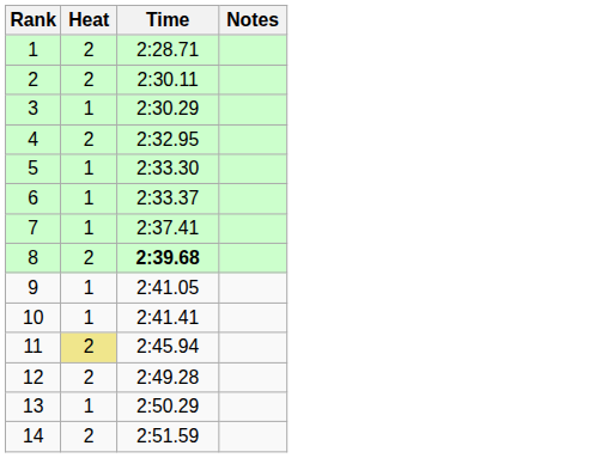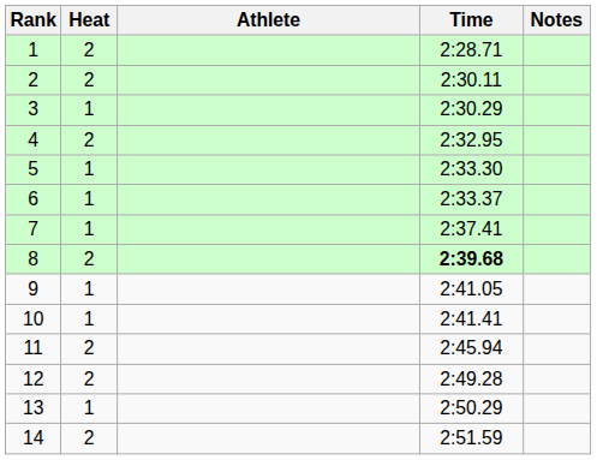 <table class="wikitable" style="text-align:center">
 <tr>
 <th width=40>Rank</th>
 <th width=40>Heat</th>
+<th width=250>Athlete</th>
 <th width=80>Time</th>
 <th width=50>Notes</th>
 </tr>
 <tr bgcolor="ccffcc">
 <td>1</td>
 <td>2</td>
+<td align=left></td>
 <td>2:28.71</td>
 <td></td>
 </tr>
 <tr bgcolor="ccffcc">
 <td>2</td>
 <td>2</td>
+<td align=left></td>
 <td>2:30.11</td>
 <td></td>
 </tr>
 <tr bgcolor="ccffcc">
 <td>3</td>
 <td>1</td>
+<td align=left></td>
 <td>2:30.29</td>
 <td></td>
 </tr>
 <tr bgcolor="ccffcc">
 <td>4</td>
 <td>2</td>
+<td align=left></td>
 <td>2:32.95</td>
 <td></td>
 </tr>
 <tr bgcolor="ccffcc">
 <td>5</td>
 <td>1</td>
+<td align=left></td>
 <td>2:33.30</td>
 <td></td>
 </tr>
 <tr bgcolor="ccffcc">
 <td>6</td>
 <td>1</td>
+<td align=left></td>
 <td>2:33.37</td>
 <td></td>
 </tr>
 <tr bgcolor="ccffcc">
 <td>7</td>
 <td>1</td>
+<td align=left></td>
 <td>2:37.41</td>
 <td></td>
 </tr>
 <tr bgcolor="ccffcc">
 <td>8</td>
 <td>2</td>
+<td align=left></td>
 <td><strong>2:39.68</strong></td>
 <td></td>
 </tr>
 <tr>
 <td>9</td>
 <td>1</td>
+<td align=left></td>
 <td>2:41.05</td>
 <td></td>
 </tr>
 <tr>
 <td>10</td>
 <td>1</td>
+<td align=left></td>
 <td>2:41.41</td>
 <td></td>
 </tr>
 <tr>
 <td>11</td>
-<td style="background: khaki;">2</td>
+<td>2</td>
+<td align=left></td>
 <td>2:45.94</td>
 <td></td>
 </tr>
 <tr>
 <td>12</td>
 <td>2</td>
+<td align=left></td>
 <td>2:49.28</td>
 <td></td>
 </tr>
 <tr>
 <td>13</td>
 <td>1</td>
+<td align=left></td>
 <td>2:50.29</td>
 <td></td>
 </tr>
 <tr>
 <td>14</td>
 <td>2</td>
+<td align=left></td>
 <td>2:51.59</td>
 <td></td>
 </tr>
 </table>
